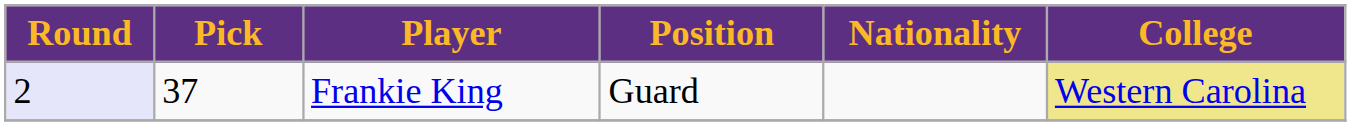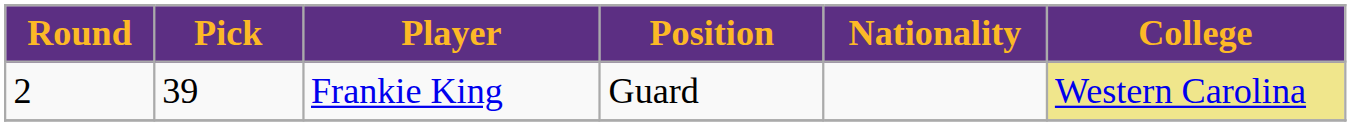 <table class="wikitable sortable sortable">
 <tr>
 <th style="background:#5c2f83; color:#fcb926" width="10%">Round</th>
 <th style="background:#5c2f83; color:#fcb926" width="10%">Pick</th>
 <th style="background:#5c2f83; color:#fcb926" width="20%">Player</th>
 <th style="background:#5c2f83; color:#fcb926" width="15%">Position</th>
 <th style="background:#5c2f83; color:#fcb926" width="15%">Nationality</th>
 <th style="background:#5c2f83; color:#fcb926" width="20%">College</th>
 </tr>
 <tr>
-<td style="background: lavender;">2</td>
-<td>37</td>
+<td>2</td>
+<td>39</td>
 <td><a href='#'>Frankie King</a></td>
 <td>Guard</td>
 <td></td>
 <td style="background: khaki;"><a href='#'>Western Carolina</a></td>
 </tr>
 <tr>
 </tr>
 </table>
